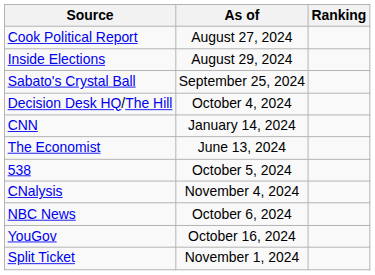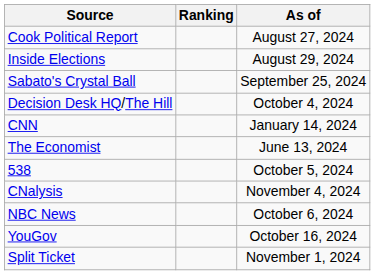 <table class="wikitable" style="text-align:center">
 <tr>
 <th>Source</th>
+<th>Ranking</th>
 <th>As of</th>
-<th>Ranking</th>
 </tr>
 <tr>
 <td style="text-align:left"><a href='#'>Cook Political Report</a></td>
+<td></td>
 <td>August 27, 2024</td>
-<td></td>
 </tr>
 <tr>
 <td style="text-align:left"><a href='#'>Inside Elections</a></td>
+<td></td>
 <td>August 29, 2024</td>
-<td></td>
 </tr>
 <tr>
 <td style="text-align:left"><a href='#'>Sabato's Crystal Ball</a></td>
+<td></td>
 <td>September 25, 2024</td>
-<td></td>
 </tr>
 <tr>
 <td style="text-align:left"><a href='#'>Decision Desk HQ</a>/<a href='#'>The Hill</a></td>
+<td></td>
 <td>October 4, 2024</td>
-<td></td>
 </tr>
 <tr>
 <td style="text-align:left"><a href='#'>CNN</a></td>
+<td></td>
 <td>January 14, 2024</td>
-<td></td>
 </tr>
 <tr>
 <td style="text-align:left"><a href='#'>The Economist</a></td>
+<td></td>
 <td>June 13, 2024</td>
-<td></td>
 </tr>
 <tr>
 <td style="text-align:left"><a href='#'>538</a></td>
+<td></td>
 <td>October 5, 2024</td>
-<td></td>
 </tr>
 <tr>
 <td style="text-align:left"><a href='#'>CNalysis</a></td>
+<td></td>
 <td>November 4, 2024</td>
-<td></td>
 </tr>
 <tr>
 <td style="text-align:left"><a href='#'>NBC News</a></td>
+<td></td>
 <td>October 6, 2024</td>
-<td></td>
 </tr>
 <tr>
 <td style="text-align:left"><a href='#'>YouGov</a></td>
+<td></td>
 <td>October 16, 2024</td>
-<td></td>
 </tr>
 <tr>
 <td style="text-align:left"><a href='#'>Split Ticket</a></td>
+<td></td>
 <td>November 1, 2024</td>
-<td></td>
 </tr>
 </table>
